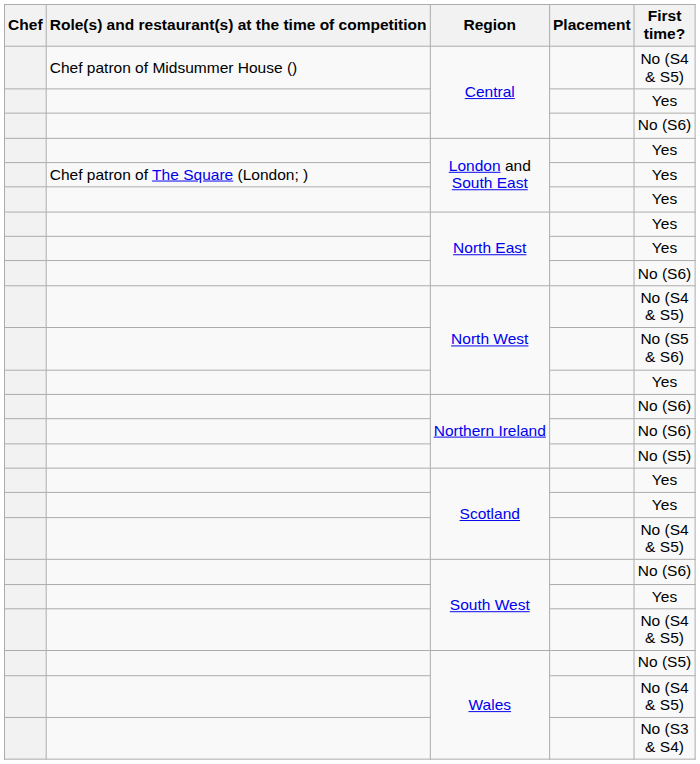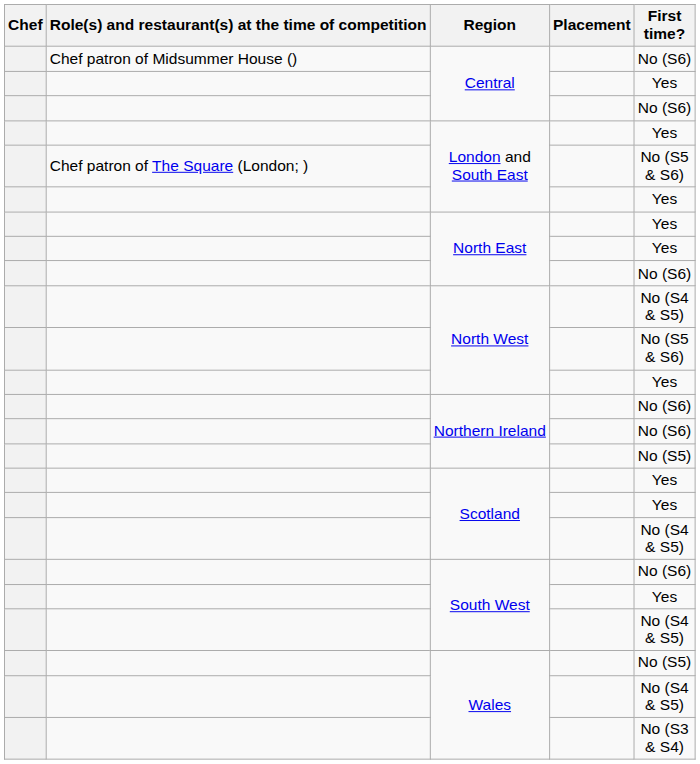 <table class="wikitable sortable" style="text-align:center">
 <tr>
 <th scope="col">Chef</th>
 <th scope="col" class="unsortable">Role(s) and restaurant(s) at the time of competition</th>
 <th scope="col">Region</th>
 <th scope="col">Placement</th>
 <th scope="col">First<br>time?</th>
 </tr>
 <tr>
 <th scope="row"></th>
 <td align="left">Chef patron of Midsummer House ()</td>
 <td rowspan="3"><a href='#'>Central</a></td>
 <td></td>
-<td>No (S4<br>& S5)</td>
+<td>No (S6)</td>
 </tr>
 <tr>
 <th scope="row"></th>
 <td align="left"></td>
 <td></td>
 <td>Yes</td>
 </tr>
 <tr>
 <th scope="row"></th>
 <td align="left"></td>
 <td></td>
 <td>No (S6)</td>
 </tr>
 <tr>
 <th scope="row"></th>
 <td align="left"></td>
 <td rowspan="3"><a href='#'>London</a> and<br><a href='#'>South East</a></td>
 <td></td>
 <td>Yes</td>
 </tr>
 <tr>
 <th scope="row"></th>
 <td align="left">Chef patron of <a href='#'>The Square</a> (London; )</td>
 <td></td>
-<td>Yes</td>
+<td>No (S5<br>& S6)</td>
 </tr>
 <tr>
 <th scope="row"></th>
 <td align="left"></td>
 <td></td>
 <td>Yes</td>
 </tr>
 <tr>
 <th scope="row"></th>
 <td align="left"></td>
 <td rowspan="3"><a href='#'>North East</a></td>
 <td></td>
 <td>Yes</td>
 </tr>
 <tr>
 <th scope="row"></th>
 <td align="left"></td>
 <td></td>
 <td>Yes</td>
 </tr>
 <tr>
 <th scope="row"></th>
 <td align="left"></td>
 <td></td>
 <td>No (S6)</td>
 </tr>
 <tr>
 <th scope="row"></th>
 <td align="left"></td>
 <td rowspan="3"><a href='#'>North West</a></td>
 <td></td>
 <td>No (S4<br>& S5)</td>
 </tr>
 <tr>
 <th scope="row"></th>
 <td align="left"></td>
 <td></td>
 <td>No (S5<br>& S6)</td>
 </tr>
 <tr>
 <th scope="row"></th>
 <td align="left"></td>
 <td></td>
 <td>Yes</td>
 </tr>
 <tr>
 <th scope="row"></th>
 <td align="left"></td>
 <td rowspan="3"><a href='#'>Northern Ireland</a></td>
 <td></td>
 <td>No (S6)</td>
 </tr>
 <tr>
 <th scope="row"></th>
 <td align="left"></td>
 <td></td>
 <td>No (S6)</td>
 </tr>
 <tr>
 <th scope="row"></th>
 <td align="left"></td>
 <td></td>
 <td>No (S5)</td>
 </tr>
 <tr>
 <th scope="row"></th>
 <td align="left"></td>
 <td rowspan="3"><a href='#'>Scotland</a></td>
 <td></td>
 <td>Yes</td>
 </tr>
 <tr>
 <th scope="row"></th>
 <td align="left"></td>
 <td></td>
 <td>Yes</td>
 </tr>
 <tr>
 <th scope="row"></th>
 <td align="left"></td>
 <td></td>
 <td>No (S4<br>& S5)</td>
 </tr>
 <tr>
 <th scope="row"></th>
 <td align="left"></td>
 <td rowspan="3"><a href='#'>South West</a></td>
 <td></td>
 <td>No (S6)</td>
 </tr>
 <tr>
 <th scope="row"></th>
 <td align="left"></td>
 <td></td>
 <td>Yes</td>
 </tr>
 <tr>
 <th scope="row"></th>
 <td align="left"></td>
 <td></td>
 <td>No (S4<br>& S5)</td>
 </tr>
 <tr>
 <th scope="row"></th>
 <td align="left"></td>
 <td rowspan="3"><a href='#'>Wales</a></td>
 <td></td>
 <td>No (S5)</td>
 </tr>
 <tr>
 <th scope="row"></th>
 <td align="left"></td>
 <td></td>
 <td>No (S4<br>& S5)</td>
 </tr>
 <tr>
 <th scope="row"></th>
 <td align="left"></td>
 <td></td>
 <td>No (S3<br>& S4)</td>
 </tr>
 </table>
